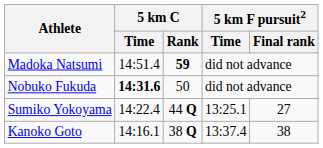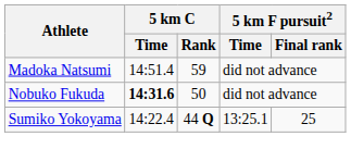 <table class="wikitable" border="1" style="font-size:90%">
 <tr>
 <th rowspan=2>Athlete</th>
 <th colspan=2>5 km C</th>
 <th colspan=2>5 km F pursuit<sup>2</sup></th>
 </tr>
 <tr>
 <th>Time</th>
 <th>Rank</th>
 <th>Time</th>
 <th>Final rank</th>
 </tr>
 <tr>
 <td><a href='#'>Madoka Natsumi</a></td>
 <td align=center>14:51.4</td>
-<td align=center><strong>59</strong></td>
+<td align=center>59</td>
 <td colspan="2">did not advance</td>
 </tr>
 <tr>
 <td><a href='#'>Nobuko Fukuda</a></td>
 <td align=center><strong>14:31.6</strong></td>
 <td align=center>50</td>
 <td colspan="2">did not advance</td>
 </tr>
 <tr>
 <td><a href='#'>Sumiko Yokoyama</a></td>
 <td align=center>14:22.4</td>
 <td align=center>44 <strong>Q</strong></td>
 <td align=center>13:25.1</td>
-<td align=center>27</td>
-</tr>
-<tr>
-<td><a href='#'>Kanoko Goto</a></td>
-<td align=center>14:16.1</td>
-<td align=center>38 <strong>Q</strong></td>
-<td align=center>13:37.4</td>
-<td align=center>38</td>
+<td align=center>25</td>
 </tr>
 </table>
